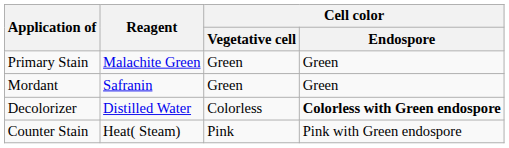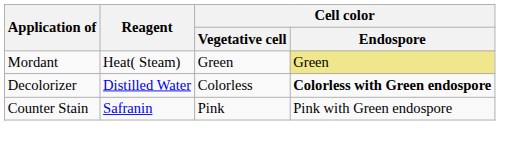 <table class="wikitable">
 <tr>
 <th rowspan="2">Application of</th>
 <th rowspan="2">Reagent</th>
 <th colspan="2">Cell color</th>
 </tr>
 <tr>
 <th><strong>Vegetative cell</strong></th>
 <th><strong>Endospore</strong></th>
 </tr>
 <tr>
-<td>Primary Stain</td>
-<td><a href='#'>Malachite Green</a></td>
+<td>Mordant</td>
+<td>Heat( Steam)</td>
 <td>Green</td>
-<td>Green</td>
-</tr>
-<tr>
-<td>Mordant</td>
-<td><a href='#'>Safranin</a></td>
-<td>Green</td>
-<td>Green</td>
+<td style="background: khaki;">Green</td>
 </tr>
 <tr>
 <td>Decolorizer</td>
 <td><a href='#'>Distilled Water</a></td>
 <td>Colorless</td>
 <td><strong>Colorless with Green endospore</strong></td>
 </tr>
 <tr>
 <td>Counter Stain</td>
-<td>Heat( Steam)</td>
+<td><a href='#'>Safranin</a></td>
 <td>Pink</td>
 <td>Pink with Green endospore</td>
 </tr>
 </table>
